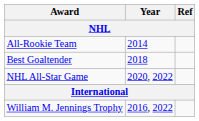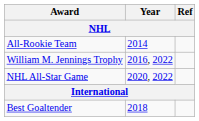 <table class="wikitable">
 <tr>
 <th>Award</th>
 <th>Year</th>
 <th>Ref</th>
 </tr>
 <tr>
 <th colspan="3"><a href='#'>NHL</a></th>
 </tr>
 <tr>
 <td><a href='#'>All-Rookie Team</a></td>
 <td><a href='#'>2014</a></td>
 <td></td>
 </tr>
 <tr>
-<td><a href='#'>Best Goaltender</a></td>
-<td><a href='#'>2018</a></td>
+<td><a href='#'>William M. Jennings Trophy</a></td>
+<td><a href='#'>2016</a>, <a href='#'>2022</a></td>
 <td></td>
 </tr>
 <tr>
 <td><a href='#'>NHL All-Star Game</a></td>
 <td><a href='#'>2020</a>, <a href='#'>2022</a></td>
 <td></td>
 </tr>
 <tr>
 <th colspan="3"><a href='#'>International</a></th>
 </tr>
 <tr>
-<td><a href='#'>William M. Jennings Trophy</a></td>
-<td><a href='#'>2016</a>, <a href='#'>2022</a></td>
+<td><a href='#'>Best Goaltender</a></td>
+<td><a href='#'>2018</a></td>
 <td></td>
 </tr>
 </table>
